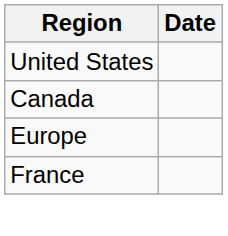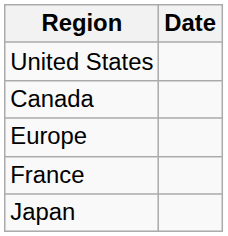 <table class="wikitable">
 <tr>
 <th>Region</th>
 <th>Date</th>
 </tr>
 <tr>
 <td>United States</td>
 <td></td>
 </tr>
 <tr>
 <td>Canada</td>
 <td></td>
 </tr>
 <tr>
 <td>Europe</td>
 <td></td>
 </tr>
 <tr>
 <td>France</td>
 <td></td>
 </tr>
+<tr>
+<td>Japan</td>
+<td></td>
+</tr>
 </table>
